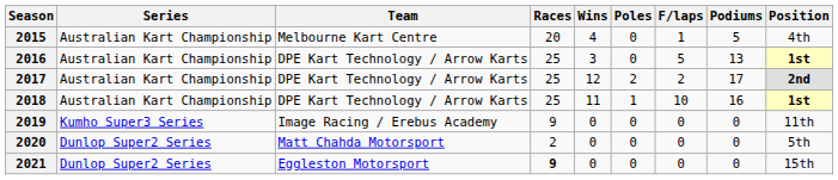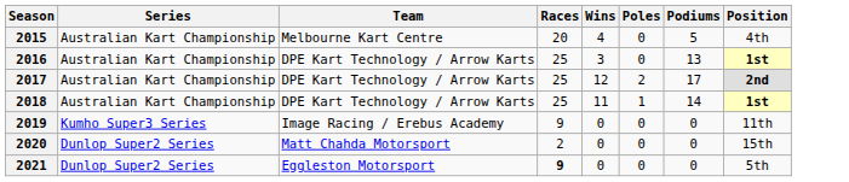 <table class="wikitable" style="font-size: 90%; text-align:center">
 <tr>
 <th>Season</th>
 <th>Series</th>
 <th>Team</th>
 <th>Races</th>
 <th>Wins</th>
 <th>Poles</th>
-<th>F/laps</th>
 <th>Podiums</th>
 <th>Position</th>
 </tr>
 <tr>
 <th><strong>2015</strong></th>
 <td align=left>Australian Kart Championship</td>
 <td align=left>Melbourne Kart Centre</td>
 <td>20</td>
 <td>4</td>
 <td>0</td>
-<td>1</td>
 <td>5</td>
 <td>4th</td>
 </tr>
 <tr>
 <th><strong>2016</strong></th>
 <td align=left>Australian Kart Championship</td>
 <td align=left>DPE Kart Technology / Arrow Karts</td>
 <td>25</td>
 <td>3</td>
 <td>0</td>
-<td>5</td>
 <td>13</td>
 <td style="background: #ffffbf"><strong>1st</strong></td>
 </tr>
 <tr>
 <th><strong>2017</strong></th>
 <td align=left>Australian Kart Championship</td>
 <td align=left>DPE Kart Technology / Arrow Karts</td>
 <td>25</td>
 <td>12</td>
-<td>2</td>
 <td>2</td>
 <td>17</td>
 <td style="background: #dfdfdf"><strong>2nd</strong></td>
 </tr>
 <tr>
 <th><strong>2018</strong></th>
 <td align=left>Australian Kart Championship</td>
 <td align=left>DPE Kart Technology / Arrow Karts</td>
 <td>25</td>
 <td>11</td>
 <td>1</td>
-<td>10</td>
-<td>16</td>
+<td>14</td>
 <td style="background: #ffffbf"><strong>1st</strong></td>
 </tr>
 <tr>
 <th><strong>2019</strong></th>
 <td align=left><a href='#'>Kumho Super3 Series</a></td>
 <td align=left>Image Racing / Erebus Academy</td>
 <td>9</td>
-<td>0</td>
 <td>0</td>
 <td>0</td>
 <td>0</td>
 <td>11th</td>
 </tr>
 <tr>
 <th><strong>2020</strong></th>
 <td align=left><a href='#'>Dunlop Super2 Series</a></td>
 <td align=left><a href='#'>Matt Chahda Motorsport</a></td>
 <td>2</td>
 <td>0</td>
 <td>0</td>
 <td>0</td>
-<td>0</td>
-<td>5th</td>
+<td>15th</td>
 </tr>
 <tr>
 <th><strong>2021</strong></th>
 <td align=left><a href='#'>Dunlop Super2 Series</a></td>
 <td align=left><a href='#'>Eggleston Motorsport</a></td>
 <td><strong>9</strong></td>
 <td>0</td>
 <td>0</td>
 <td>0</td>
-<td>0</td>
-<td>15th</td>
+<td>5th</td>
 </tr>
 </table>
